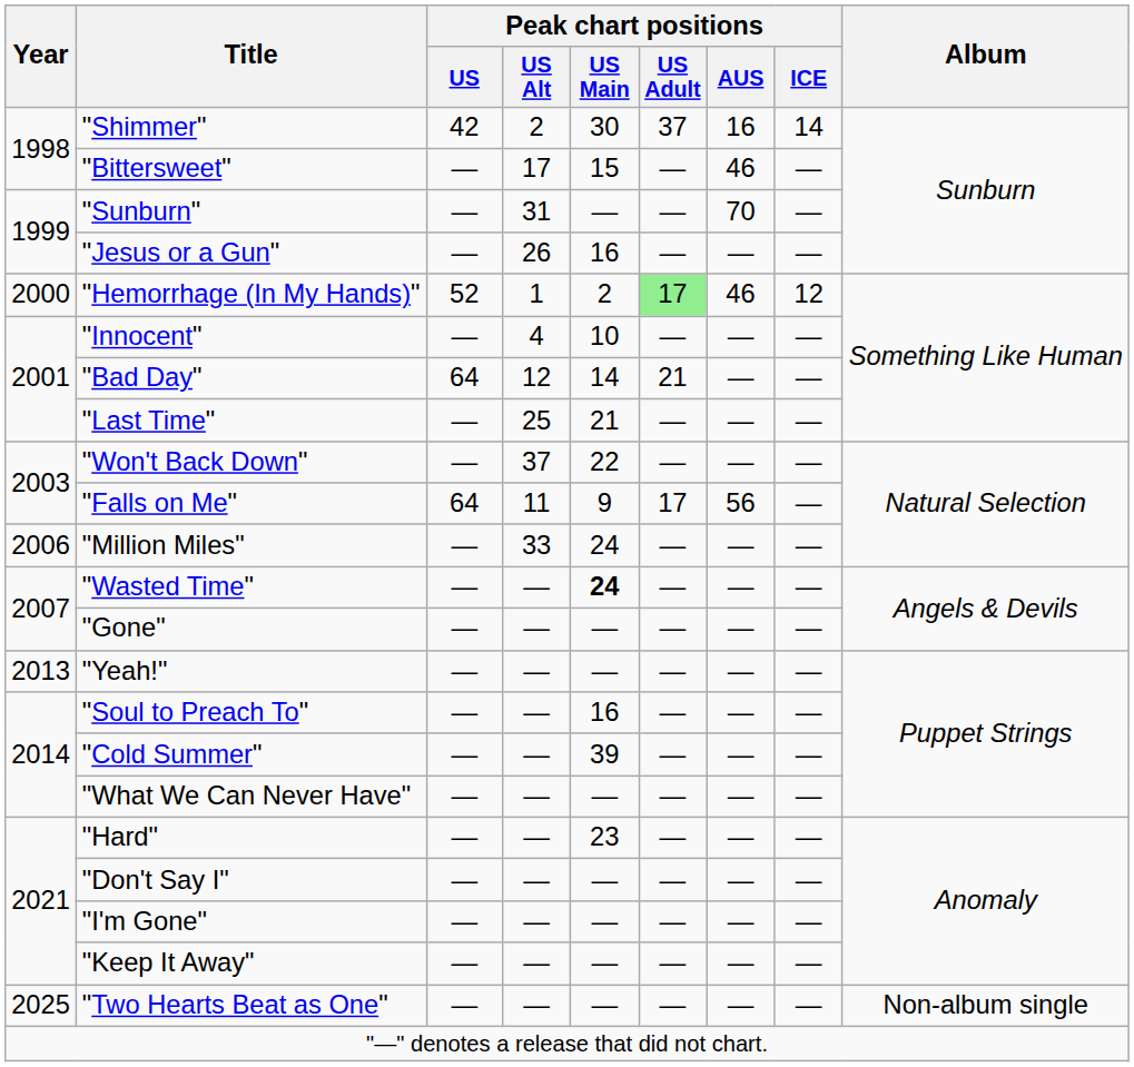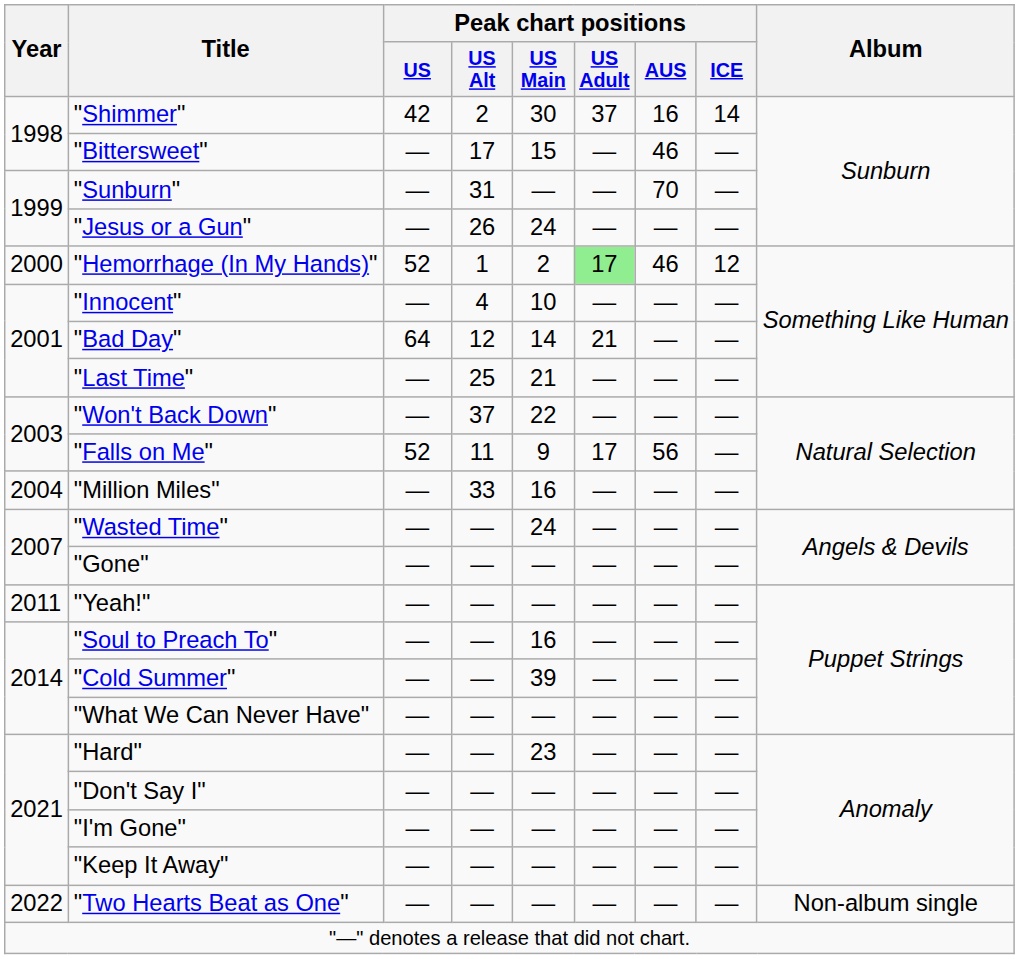 <table class="wikitable">
 <tr>
 <th scope="col" rowspan="2">Year</th>
 <th scope="col" rowspan="2">Title</th>
 <th scope="col" colspan="6">Peak chart positions</th>
 <th scope="col" rowspan="2">Album</th>
 </tr>
 <tr style="font-size:smaller;">
 <th scope="col" width="40"><a href='#'>US</a><br></th>
 <th scope="col" width="35"><a href='#'>US<br>Alt</a><br></th>
 <th scope="col" width="35"><a href='#'>US<br>Main</a><br></th>
 <th scope="col" width="35"><a href='#'>US<br>Adult</a><br></th>
 <th scope="col" width="35"><a href='#'>AUS</a><br></th>
 <th scope="col" width="35"><a href='#'>ICE</a><br></th>
 </tr>
 <tr>
 <td rowspan="2">1998</td>
 <td>"<a href='#'>Shimmer</a>"</td>
 <td align="center">42</td>
 <td align="center">2</td>
 <td align="center">30</td>
 <td align="center">37</td>
 <td align="center">16</td>
 <td align="center">14</td>
 <td align="center" rowspan="4"><em>Sunburn</em></td>
 </tr>
 <tr>
 <td>"<a href='#'>Bittersweet</a>"</td>
 <td align="center">—</td>
 <td align="center">17</td>
 <td align="center">15</td>
 <td align="center">—</td>
 <td align="center">46</td>
 <td align="center">—</td>
 </tr>
 <tr>
 <td rowspan="2">1999</td>
 <td>"<a href='#'>Sunburn</a>"</td>
 <td align="center">—</td>
 <td align="center">31</td>
 <td align="center">—</td>
 <td align="center">—</td>
 <td align="center">70</td>
 <td align="center">—</td>
 </tr>
 <tr>
 <td>"<a href='#'>Jesus or a Gun</a>"</td>
 <td align="center">—</td>
 <td align="center">26</td>
-<td align="center">16</td>
+<td align="center">24</td>
 <td align="center">—</td>
 <td align="center">—</td>
 <td align="center">—</td>
 </tr>
 <tr>
 <td>2000</td>
 <td>"<a href='#'>Hemorrhage (In My Hands)</a>"</td>
 <td align="center">52</td>
 <td align="center">1</td>
 <td align="center">2</td>
 <td align="center" style="background: lightgreen;">17</td>
 <td align="center">46</td>
 <td align="center">12</td>
 <td align="center" rowspan="4"><em>Something Like Human</em></td>
 </tr>
 <tr>
 <td rowspan="3">2001</td>
 <td>"<a href='#'>Innocent</a>"</td>
 <td align="center">—</td>
 <td align="center">4</td>
 <td align="center">10</td>
 <td align="center">—</td>
 <td align="center">—</td>
 <td align="center">—</td>
 </tr>
 <tr>
 <td>"<a href='#'>Bad Day</a>"</td>
 <td align="center">64</td>
 <td align="center">12</td>
 <td align="center">14</td>
 <td align="center">21</td>
 <td align="center">—</td>
 <td align="center">—</td>
 </tr>
 <tr>
 <td>"<a href='#'>Last Time</a>"</td>
 <td align="center">—</td>
 <td align="center">25</td>
 <td align="center">21</td>
 <td align="center">—</td>
 <td align="center">—</td>
 <td align="center">—</td>
 </tr>
 <tr>
 <td rowspan="2">2003</td>
 <td>"<a href='#'>Won't Back Down</a>"</td>
 <td align="center">—</td>
 <td align="center">37</td>
 <td align="center">22</td>
 <td align="center">—</td>
 <td align="center">—</td>
 <td align="center">—</td>
 <td align="center" rowspan="3"><em>Natural Selection</em></td>
 </tr>
 <tr>
 <td>"<a href='#'>Falls on Me</a>"</td>
-<td align="center">64</td>
+<td align="center">52</td>
 <td align="center">11</td>
 <td align="center">9</td>
 <td align="center">17</td>
 <td align="center">56</td>
 <td align="center">—</td>
 </tr>
 <tr>
-<td>2006</td>
+<td>2004</td>
 <td>"Million Miles"</td>
 <td align="center">—</td>
 <td align="center">33</td>
-<td align="center">24</td>
+<td align="center">16</td>
 <td align="center">—</td>
 <td align="center">—</td>
 <td align="center">—</td>
 </tr>
 <tr>
 <td rowspan="2">2007</td>
 <td>"<a href='#'>Wasted Time</a>"</td>
 <td align="center">—</td>
 <td align="center">—</td>
-<td align="center"><strong>24</strong></td>
+<td align="center">24</td>
 <td align="center">—</td>
 <td align="center">—</td>
 <td align="center">—</td>
 <td align="center" rowspan="2"><em>Angels & Devils</em></td>
 </tr>
 <tr>
 <td>"Gone"</td>
 <td align="center">—</td>
 <td align="center">—</td>
 <td align="center">—</td>
 <td align="center">—</td>
 <td align="center">—</td>
 <td align="center">—</td>
 </tr>
 <tr>
-<td rowspan="1">2013</td>
+<td rowspan="1">2011</td>
 <td>"Yeah!"</td>
 <td align="center">—</td>
 <td align="center">—</td>
 <td align="center">—</td>
 <td align="center">—</td>
 <td align="center">—</td>
 <td align="center">—</td>
 <td align="center" rowspan="4"><em>Puppet Strings</em></td>
 </tr>
 <tr>
 <td rowspan="3">2014</td>
 <td>"<a href='#'>Soul to Preach To</a>"</td>
 <td align="center">—</td>
 <td align="center">—</td>
 <td align="center">16</td>
 <td align="center">—</td>
 <td align="center">—</td>
 <td align="center">—</td>
 </tr>
 <tr>
 <td>"<a href='#'>Cold Summer</a>"</td>
 <td align= center>—</td>
 <td align= center>—</td>
 <td align= center>39</td>
 <td align= center>—</td>
 <td align= center>—</td>
 <td align="center">—</td>
 </tr>
 <tr>
 <td>"What We Can Never Have"</td>
 <td align= center>—</td>
 <td align= center>—</td>
 <td align= center>—</td>
 <td align= center>—</td>
 <td align= center>—</td>
 <td align="center">—</td>
 </tr>
 <tr>
 <td rowspan="4">2021</td>
 <td>"Hard"</td>
 <td align= center>—</td>
 <td align= center>—</td>
 <td align= center>23</td>
 <td align= center>—</td>
 <td align= center>—</td>
 <td align="center">—</td>
 <td align="center" rowspan="4"><em>Anomaly</em></td>
 </tr>
 <tr>
 <td>"Don't Say I"</td>
 <td align= center>—</td>
 <td align= center>—</td>
 <td align= center>—</td>
 <td align= center>—</td>
 <td align= center>—</td>
 <td align="center">—</td>
 </tr>
 <tr>
 <td>"I'm Gone"</td>
 <td align= center>—</td>
 <td align= center>—</td>
 <td align= center>—</td>
 <td align= center>—</td>
 <td align= center>—</td>
 <td align="center">—</td>
 </tr>
 <tr>
 <td>"Keep It Away"</td>
 <td align= center>—</td>
 <td align= center>—</td>
 <td align= center>—</td>
 <td align= center>—</td>
 <td align= center>—</td>
 <td align="center">—</td>
 </tr>
 <tr>
-<td>2025</td>
+<td>2022</td>
 <td>"<a href='#'>Two Hearts Beat as One</a>"</td>
 <td align= center>—</td>
 <td align= center>—</td>
 <td align= center>—</td>
 <td align= center>—</td>
 <td align= center>—</td>
 <td align="center">—</td>
 <td align="center">Non-album single</td>
 </tr>
 <tr>
 <td align="center" colspan="12" style="font-size: 85%">"—" denotes a release that did not chart.</td>
 </tr>
 </table>
